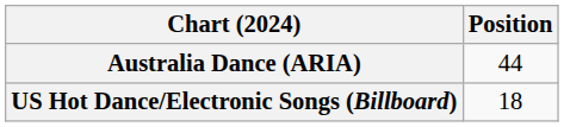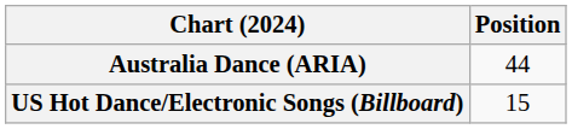 <table class="wikitable sortable plainrowheaders" style="text-align:center">
 <tr>
 <th scope="col">Chart (2024)</th>
 <th scope="col">Position</th>
 </tr>
 <tr>
 <th scope="row">Australia Dance (ARIA)</th>
 <td>44</td>
 </tr>
 <tr>
 <th scope="row">US Hot Dance/Electronic Songs (<em>Billboard</em>)</th>
-<td>18</td>
+<td>15</td>
 </tr>
 </table>
